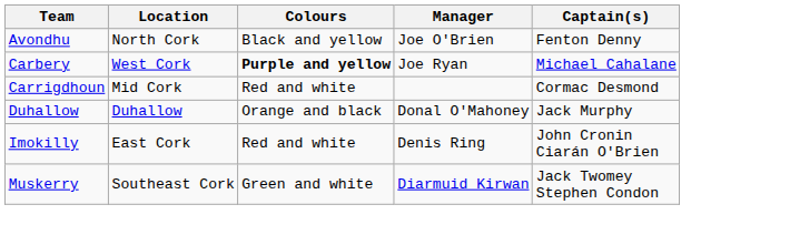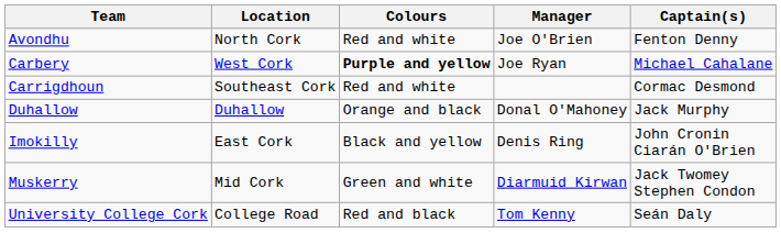 <table class="wikitable sortable">
 <tr>
 <th>Team</th>
 <th>Location</th>
 <th>Colours</th>
 <th>Manager</th>
 <th>Captain(s)</th>
 </tr>
 <tr>
 <td><a href='#'>Avondhu</a></td>
 <td>North Cork</td>
-<td>Black and yellow</td>
+<td>Red and white</td>
 <td>Joe O'Brien</td>
 <td>Fenton Denny</td>
 </tr>
 <tr>
 <td><a href='#'>Carbery</a></td>
 <td><a href='#'>West Cork</a></td>
 <td><strong>Purple and yellow</strong></td>
 <td>Joe Ryan</td>
 <td><a href='#'>Michael Cahalane</a></td>
 </tr>
 <tr>
 <td><a href='#'>Carrigdhoun</a></td>
-<td>Mid Cork</td>
+<td>Southeast Cork</td>
 <td>Red and white</td>
 <td></td>
 <td>Cormac Desmond</td>
 </tr>
 <tr>
 <td><a href='#'>Duhallow</a></td>
 <td><a href='#'>Duhallow</a></td>
 <td>Orange and black</td>
 <td>Donal O'Mahoney</td>
 <td>Jack Murphy</td>
 </tr>
 <tr>
 <td><a href='#'>Imokilly</a></td>
 <td>East Cork</td>
-<td>Red and white</td>
+<td>Black and yellow</td>
 <td>Denis Ring</td>
 <td>John Cronin<br>Ciarán O'Brien</td>
 </tr>
 <tr>
 <td><a href='#'>Muskerry</a></td>
-<td>Southeast Cork</td>
+<td>Mid Cork</td>
 <td>Green and white</td>
 <td><a href='#'>Diarmuid Kirwan</a></td>
 <td>Jack Twomey<br>Stephen Condon</td>
 </tr>
+<tr>
+<td><a href='#'>University College Cork</a></td>
+<td>College Road</td>
+<td>Red and black</td>
+<td><a href='#'>Tom Kenny</a></td>
+<td>Seán Daly</td>
+</tr>
 </table>
